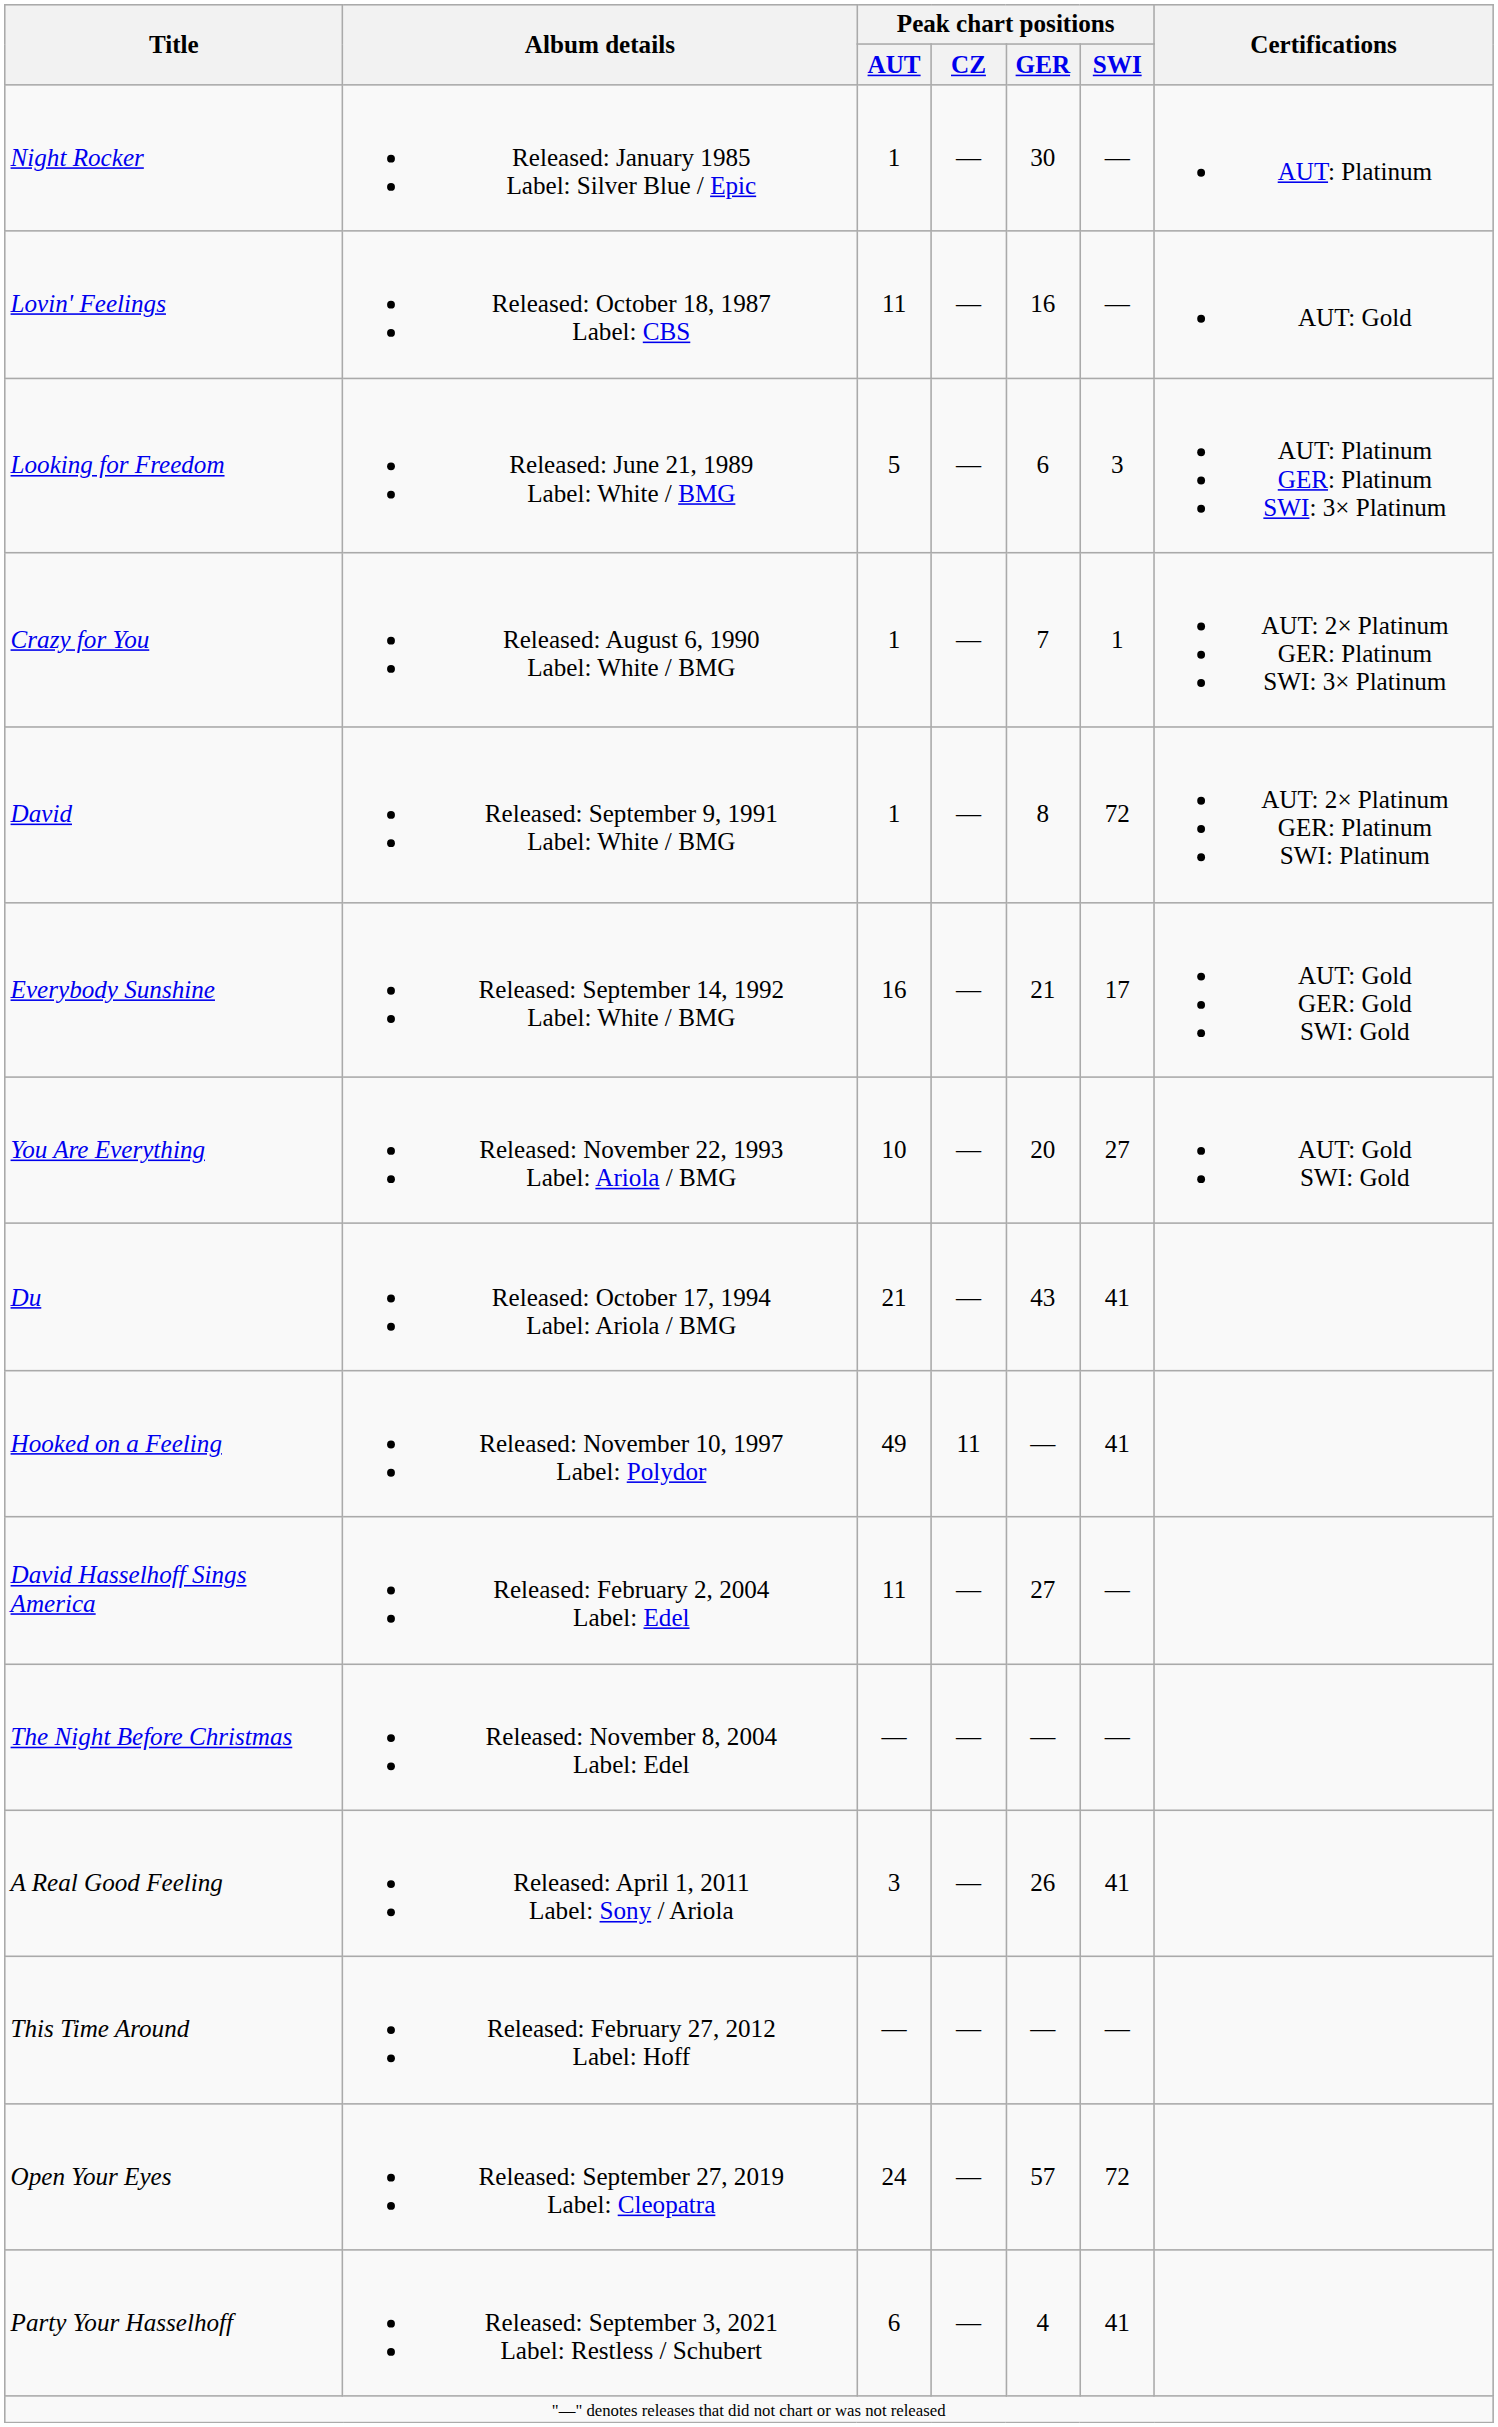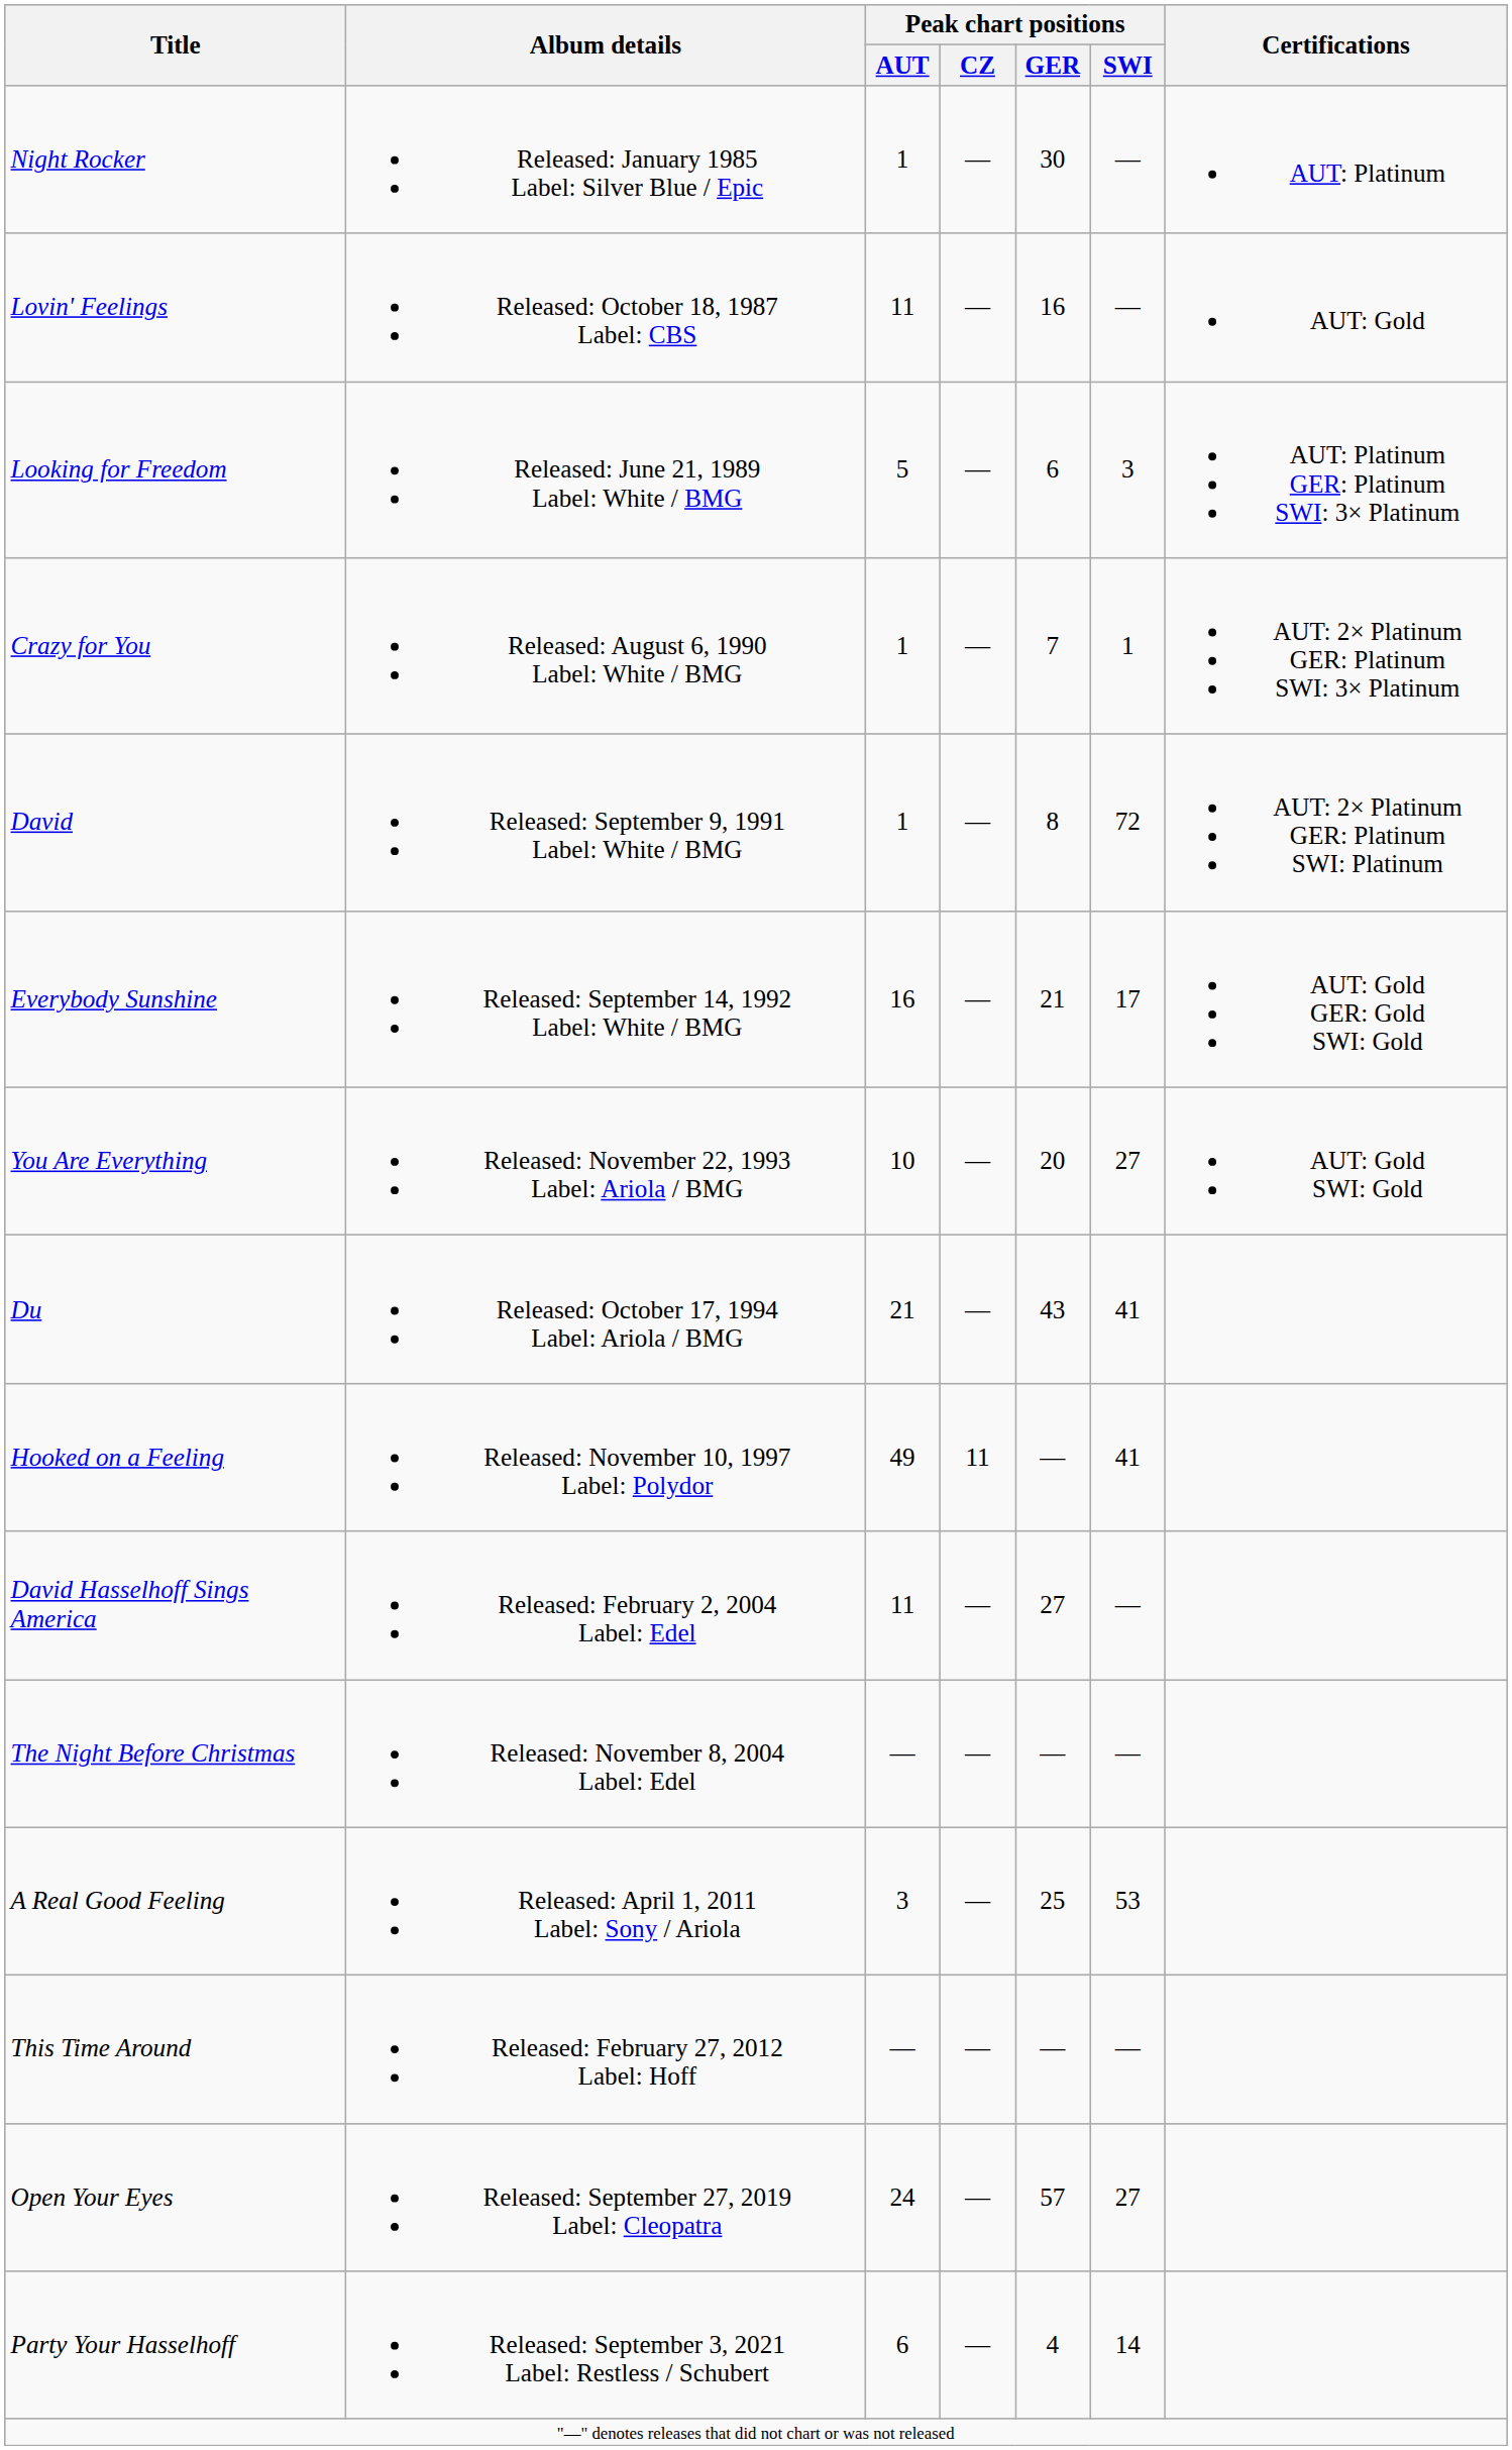 <table class="wikitable plainrowheaders" style="text-align:center;" border="1">
 <tr>
 <th rowspan="2" style="width:13em;">Title</th>
 <th rowspan="2" style="width:20em;">Album details</th>
 <th colspan="4">Peak chart positions</th>
 <th rowspan="2" style="width:13em;">Certifications</th>
 </tr>
 <tr>
 <th style="width:40px;"><a href='#'>AUT</a><br></th>
 <th style="width:40px;"><a href='#'>CZ</a><br></th>
 <th style="width:40px;"><a href='#'>GER</a><br></th>
 <th style="width:40px;"><a href='#'>SWI</a><br></th>
 </tr>
 <tr>
 <td style="text-align:left;"><em><a href='#'>Night Rocker</a></em></td>
 <td><br><ul><li>Released: January 1985</li><li>Label: Silver Blue / <a href='#'>Epic</a></li></ul></td>
 <td>1</td>
 <td>—</td>
 <td>30</td>
 <td>—</td>
 <td><br><ul><li><a href='#'>AUT</a>: Platinum</li></ul></td>
 </tr>
 <tr>
 <td style="text-align:left;"><em><a href='#'>Lovin' Feelings</a></em></td>
 <td><br><ul><li>Released: October 18, 1987</li><li>Label: <a href='#'>CBS</a></li></ul></td>
 <td>11</td>
 <td>—</td>
 <td>16</td>
 <td>—</td>
 <td><br><ul><li>AUT: Gold</li></ul></td>
 </tr>
 <tr>
 <td style="text-align:left;"><em><a href='#'>Looking for Freedom</a></em></td>
 <td><br><ul><li>Released: June 21, 1989</li><li>Label: White / <a href='#'>BMG</a></li></ul></td>
 <td>5</td>
 <td>—</td>
 <td>6</td>
 <td>3</td>
 <td><br><ul><li>AUT: Platinum</li><li><a href='#'>GER</a>: Platinum</li><li><a href='#'>SWI</a>: 3× Platinum</li></ul></td>
 </tr>
 <tr>
 <td style="text-align:left;"><em><a href='#'>Crazy for You</a></em></td>
 <td><br><ul><li>Released: August 6, 1990</li><li>Label: White / BMG</li></ul></td>
 <td>1</td>
 <td>—</td>
 <td>7</td>
 <td>1</td>
 <td><br><ul><li>AUT: 2× Platinum</li><li>GER: Platinum</li><li>SWI: 3× Platinum</li></ul></td>
 </tr>
 <tr>
 <td style="text-align:left;"><em><a href='#'>David</a></em></td>
 <td><br><ul><li>Released: September 9, 1991</li><li>Label: White / BMG</li></ul></td>
 <td>1</td>
 <td>—</td>
 <td>8</td>
 <td>72</td>
 <td><br><ul><li>AUT: 2× Platinum</li><li>GER: Platinum</li><li>SWI: Platinum</li></ul></td>
 </tr>
 <tr>
 <td style="text-align:left;"><em><a href='#'>Everybody Sunshine</a></em></td>
 <td><br><ul><li>Released: September 14, 1992</li><li>Label: White / BMG</li></ul></td>
 <td>16</td>
 <td>—</td>
 <td>21</td>
 <td>17</td>
 <td><br><ul><li>AUT: Gold</li><li>GER: Gold</li><li>SWI: Gold</li></ul></td>
 </tr>
 <tr>
 <td style="text-align:left;"><em><a href='#'>You Are Everything</a></em></td>
 <td><br><ul><li>Released: November 22, 1993</li><li>Label: <a href='#'>Ariola</a> / BMG</li></ul></td>
 <td>10</td>
 <td>—</td>
 <td>20</td>
 <td>27</td>
 <td><br><ul><li>AUT: Gold</li><li>SWI: Gold</li></ul></td>
 </tr>
 <tr>
 <td style="text-align:left;"><em><a href='#'>Du</a></em></td>
 <td><br><ul><li>Released: October 17, 1994</li><li>Label: Ariola / BMG</li></ul></td>
 <td>21</td>
 <td>—</td>
 <td>43</td>
 <td>41</td>
 <td></td>
 </tr>
 <tr>
 <td style="text-align:left;"><em><a href='#'>Hooked on a Feeling</a></em></td>
 <td><br><ul><li>Released: November 10, 1997</li><li>Label: <a href='#'>Polydor</a></li></ul></td>
 <td>49</td>
 <td>11</td>
 <td>—</td>
 <td>41</td>
 <td></td>
 </tr>
 <tr>
 <td style="text-align:left;"><em><a href='#'>David Hasselhoff Sings America</a></em></td>
 <td><br><ul><li>Released: February 2, 2004</li><li>Label: <a href='#'>Edel</a></li></ul></td>
 <td>11</td>
 <td>—</td>
 <td>27</td>
 <td>—</td>
 <td></td>
 </tr>
 <tr>
 <td style="text-align:left;"><em><a href='#'>The Night Before Christmas</a></em></td>
 <td><br><ul><li>Released: November 8, 2004</li><li>Label: Edel</li></ul></td>
 <td>—</td>
 <td>—</td>
 <td>—</td>
 <td>—</td>
 <td></td>
 </tr>
 <tr>
 <td style="text-align:left;"><em>A Real Good Feeling</em></td>
 <td><br><ul><li>Released: April 1, 2011</li><li>Label: <a href='#'>Sony</a> / Ariola</li></ul></td>
 <td>3</td>
 <td>—</td>
-<td>26</td>
-<td>41</td>
+<td>25</td>
+<td>53</td>
 <td></td>
 </tr>
 <tr>
 <td style="text-align:left;"><em>This Time Around</em></td>
 <td><br><ul><li>Released: February 27, 2012</li><li>Label: Hoff</li></ul></td>
 <td>—</td>
 <td>—</td>
 <td>—</td>
 <td>—</td>
 <td></td>
 </tr>
 <tr>
 <td style="text-align:left;"><em>Open Your Eyes</em></td>
 <td><br><ul><li>Released: September 27, 2019</li><li>Label: <a href='#'>Cleopatra</a></li></ul></td>
 <td>24</td>
 <td>—</td>
 <td>57</td>
-<td>72</td>
+<td>27</td>
 <td></td>
 </tr>
 <tr>
 <td style="text-align:left;"><em>Party Your Hasselhoff</em></td>
 <td><br><ul><li>Released: September 3, 2021</li><li>Label: Restless / Schubert</li></ul></td>
 <td>6</td>
 <td>—</td>
 <td>4</td>
-<td>41</td>
+<td>14</td>
 <td></td>
 </tr>
 <tr>
 <td colspan="10" style="font-size:8pt">"—" denotes releases that did not chart or was not released</td>
 </tr>
 </table>
